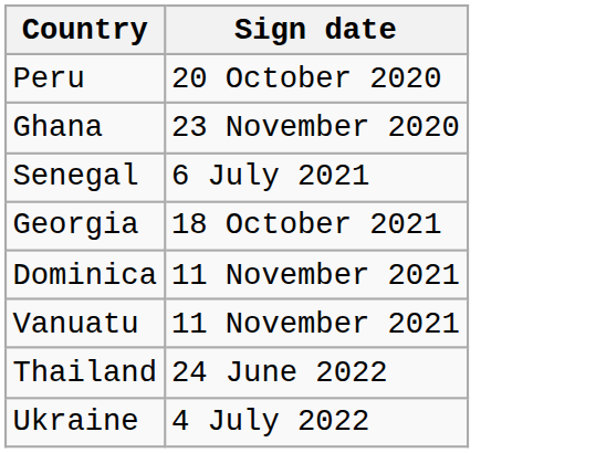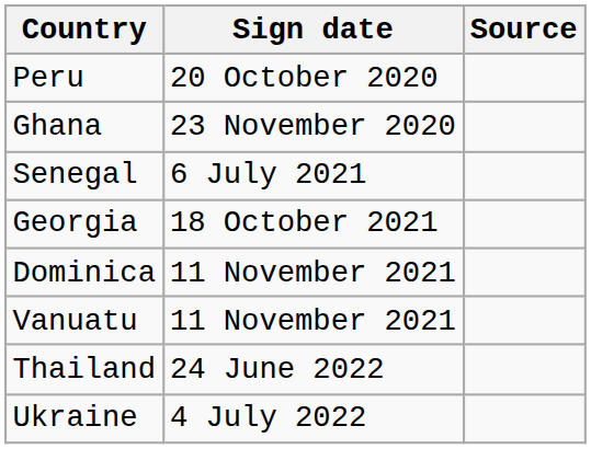 <table class="wikitable">
 <tr>
 <th>Country</th>
 <th>Sign date</th>
+<th>Source</th>
 </tr>
 <tr>
 <td>Peru</td>
 <td>20 October 2020</td>
+<td></td>
 </tr>
 <tr>
 <td>Ghana</td>
 <td>23 November 2020</td>
+<td></td>
 </tr>
 <tr>
 <td>Senegal</td>
 <td>6 July 2021</td>
+<td></td>
 </tr>
 <tr>
 <td>Georgia</td>
 <td>18 October 2021</td>
+<td></td>
 </tr>
 <tr>
 <td>Dominica</td>
 <td>11 November 2021</td>
+<td></td>
 </tr>
 <tr>
 <td>Vanuatu</td>
 <td>11 November 2021</td>
+<td></td>
 </tr>
 <tr>
 <td>Thailand</td>
 <td>24 June 2022</td>
+<td></td>
 </tr>
 <tr>
 <td>Ukraine</td>
 <td>4 July 2022</td>
+<td></td>
 </tr>
 </table>
